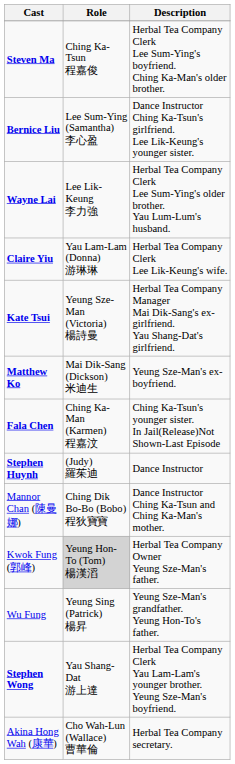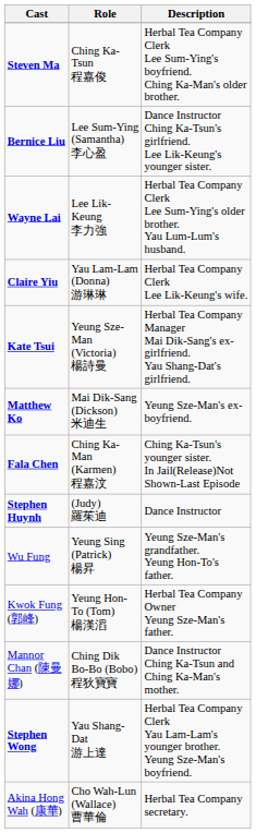 <table class="wikitable" width="55%">
 <tr>
 <th>Cast</th>
 <th>Role</th>
 <th>Description</th>
 </tr>
 <tr>
 </tr>
 <tr>
 <td><strong><a href='#'>Steven Ma</a></strong></td>
 <td>Ching Ka-Tsun <br> 程嘉俊</td>
 <td>Herbal Tea Company Clerk <br> Lee Sum-Ying's boyfriend. <br> Ching Ka-Man's older brother.</td>
 </tr>
 <tr>
 <td><strong><a href='#'>Bernice Liu</a></strong></td>
 <td>Lee Sum-Ying (Samantha) <br> 李心盈</td>
 <td>Dance Instructor <br> Ching Ka-Tsun's girlfriend. <br> Lee Lik-Keung's younger sister.</td>
 </tr>
 <tr>
 <td><strong><a href='#'>Wayne Lai</a></strong></td>
 <td>Lee Lik-Keung <br> 李力強</td>
 <td>Herbal Tea Company Clerk <br> Lee Sum-Ying's older brother. <br> Yau Lum-Lum's husband.</td>
 </tr>
 <tr>
 <td><strong><a href='#'>Claire Yiu</a></strong></td>
 <td>Yau Lam-Lam (Donna) <br> 游琳琳</td>
 <td>Herbal Tea Company Clerk <br> Lee Lik-Keung's wife.</td>
 </tr>
 <tr>
 <td><strong><a href='#'>Kate Tsui</a></strong></td>
 <td>Yeung Sze-Man (Victoria) <br> 楊詩曼</td>
 <td>Herbal Tea Company Manager <br> Mai Dik-Sang's ex-girlfriend. <br> Yau Shang-Dat's girlfriend.</td>
 </tr>
 <tr>
 <td><strong><a href='#'>Matthew Ko</a></strong></td>
 <td>Mai Dik-Sang (Dickson) <br> 米迪生</td>
 <td>Yeung Sze-Man's ex-boyfriend.</td>
 </tr>
 <tr>
 <td><strong><a href='#'>Fala Chen</a></strong></td>
 <td>Ching Ka-Man (Karmen) <br> 程嘉汶</td>
 <td>Ching Ka-Tsun's younger sister. <br> In Jail(Release)Not Shown-Last Episode</td>
 </tr>
 <tr>
 <td><strong><a href='#'>Stephen Huynh</a></strong></td>
 <td>(Judy) <br> 羅茱迪</td>
 <td>Dance Instructor</td>
 </tr>
 <tr>
+<td><a href='#'>Wu Fung</a></td>
+<td>Yeung Sing (Patrick) <br> 楊昇</td>
+<td>Yeung Sze-Man's grandfather. <br> Yeung Hon-To's father.</td>
+</tr>
+<tr>
+<td><a href='#'>Kwok Fung</a> (<a href='#'>郭峰</a>)</td>
+<td>Yeung Hon-To (Tom) <br> 楊漢滔</td>
+<td>Herbal Tea Company Owner <br> Yeung Sze-Man's father.</td>
+</tr>
+<tr>
 <td><a href='#'>Mannor Chan</a> (<a href='#'>陳曼娜</a>)</td>
 <td>Ching Dik Bo-Bo (Bobo) <br> 程狄寶寶</td>
 <td>Dance Instructor <br> Ching Ka-Tsun and Ching Ka-Man's mother.</td>
-</tr>
-<tr>
-<td><a href='#'>Kwok Fung</a> (<a href='#'>郭峰</a>)</td>
-<td style="background: lightgrey;">Yeung Hon-To (Tom) <br> 楊漢滔</td>
-<td>Herbal Tea Company Owner <br> Yeung Sze-Man's father.</td>
-</tr>
-<tr>
-<td><a href='#'>Wu Fung</a></td>
-<td>Yeung Sing (Patrick) <br> 楊昇</td>
-<td>Yeung Sze-Man's grandfather. <br> Yeung Hon-To's father.</td>
 </tr>
 <tr>
 <td><strong><a href='#'>Stephen Wong</a></strong></td>
 <td>Yau Shang-Dat <br> 游上達</td>
 <td>Herbal Tea Company Clerk <br> Yau Lam-Lam's younger brother. <br> Yeung Sze-Man's boyfriend.</td>
 </tr>
 <tr>
 <td><a href='#'>Akina Hong Wah</a> (<a href='#'>康華</a>)</td>
 <td>Cho Wah-Lun (Wallace) <br> 曹華倫</td>
 <td>Herbal Tea Company secretary.</td>
 </tr>
 </table>
